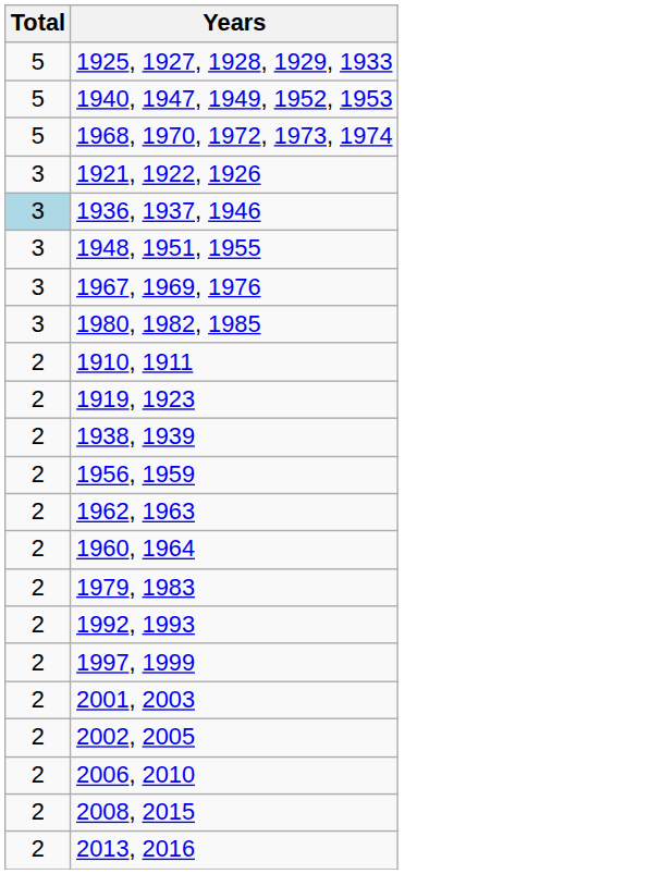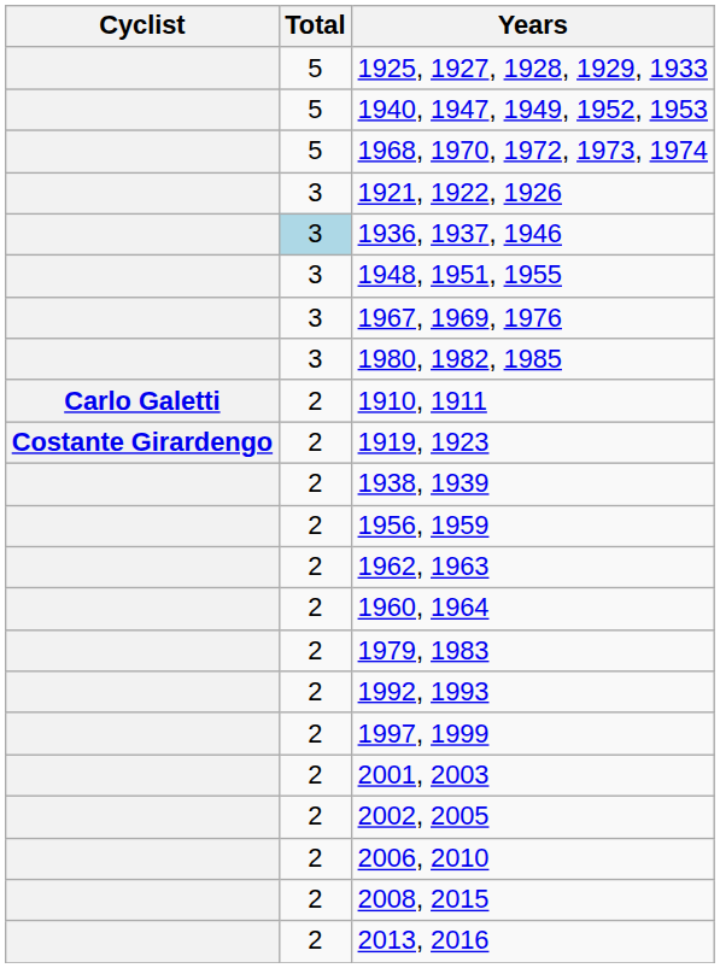 <table class="wikitable plainrowheaders">
 <tr>
+<th scope=col>Cyclist</th>
 <th scope=col>Total</th>
 <th scope=col>Years</th>
 </tr>
 <tr>
+<th scope=row></th>
 <td align=center>5</td>
 <td><a href='#'>1925</a>, <a href='#'>1927</a>, <a href='#'>1928</a>, <a href='#'>1929</a>, <a href='#'>1933</a></td>
 </tr>
 <tr>
+<th scope=row></th>
 <td align=center>5</td>
 <td><a href='#'>1940</a>, <a href='#'>1947</a>, <a href='#'>1949</a>, <a href='#'>1952</a>, <a href='#'>1953</a></td>
 </tr>
 <tr>
+<th scope=row></th>
 <td align=center>5</td>
 <td><a href='#'>1968</a>, <a href='#'>1970</a>, <a href='#'>1972</a>, <a href='#'>1973</a>, <a href='#'>1974</a></td>
 </tr>
 <tr>
+<th scope=row></th>
 <td align=center>3</td>
 <td><a href='#'>1921</a>, <a href='#'>1922</a>, <a href='#'>1926</a></td>
 </tr>
 <tr>
+<th scope=row></th>
 <td align=center style="background: lightblue;">3</td>
 <td><a href='#'>1936</a>, <a href='#'>1937</a>, <a href='#'>1946</a></td>
 </tr>
 <tr>
+<th scope=row></th>
 <td align=center>3</td>
 <td><a href='#'>1948</a>, <a href='#'>1951</a>, <a href='#'>1955</a></td>
 </tr>
 <tr>
+<th scope=row></th>
 <td align=center>3</td>
 <td><a href='#'>1967</a>, <a href='#'>1969</a>, <a href='#'>1976</a></td>
 </tr>
 <tr>
+<th scope=row></th>
 <td align=center>3</td>
 <td><a href='#'>1980</a>, <a href='#'>1982</a>, <a href='#'>1985</a></td>
 </tr>
 <tr>
+<th scope=row> <a href='#'>Carlo Galetti</a></th>
 <td align=center>2</td>
 <td><a href='#'>1910</a>, <a href='#'>1911</a></td>
 </tr>
 <tr>
+<th scope=row> <a href='#'>Costante Girardengo</a></th>
 <td align=center>2</td>
 <td><a href='#'>1919</a>, <a href='#'>1923</a></td>
 </tr>
 <tr>
+<th scope=row></th>
 <td align=center>2</td>
 <td><a href='#'>1938</a>, <a href='#'>1939</a></td>
 </tr>
 <tr>
+<th scope=row></th>
 <td align=center>2</td>
 <td><a href='#'>1956</a>, <a href='#'>1959</a></td>
 </tr>
 <tr>
+<th scope=row></th>
 <td align=center>2</td>
 <td><a href='#'>1962</a>, <a href='#'>1963</a></td>
 </tr>
 <tr>
+<th scope=row></th>
 <td align=center>2</td>
 <td><a href='#'>1960</a>, <a href='#'>1964</a></td>
 </tr>
 <tr>
+<th scope=row></th>
 <td align=center>2</td>
 <td><a href='#'>1979</a>, <a href='#'>1983</a></td>
 </tr>
 <tr>
+<th scope=row></th>
 <td align=center>2</td>
 <td><a href='#'>1992</a>, <a href='#'>1993</a></td>
 </tr>
 <tr>
+<th scope=row></th>
 <td align=center>2</td>
 <td><a href='#'>1997</a>, <a href='#'>1999</a></td>
 </tr>
 <tr>
+<th scope=row></th>
 <td align=center>2</td>
 <td><a href='#'>2001</a>, <a href='#'>2003</a></td>
 </tr>
 <tr>
+<th scope=row></th>
 <td align=center>2</td>
 <td><a href='#'>2002</a>, <a href='#'>2005</a></td>
 </tr>
 <tr>
+<th scope=row></th>
 <td align=center>2</td>
 <td><a href='#'>2006</a>, <a href='#'>2010</a></td>
 </tr>
 <tr>
+<th scope=row></th>
 <td align=center>2</td>
 <td><a href='#'>2008</a>, <a href='#'>2015</a></td>
 </tr>
 <tr>
+<th scope=row></th>
 <td align=center>2</td>
 <td><a href='#'>2013</a>, <a href='#'>2016</a></td>
 </tr>
 </table>
